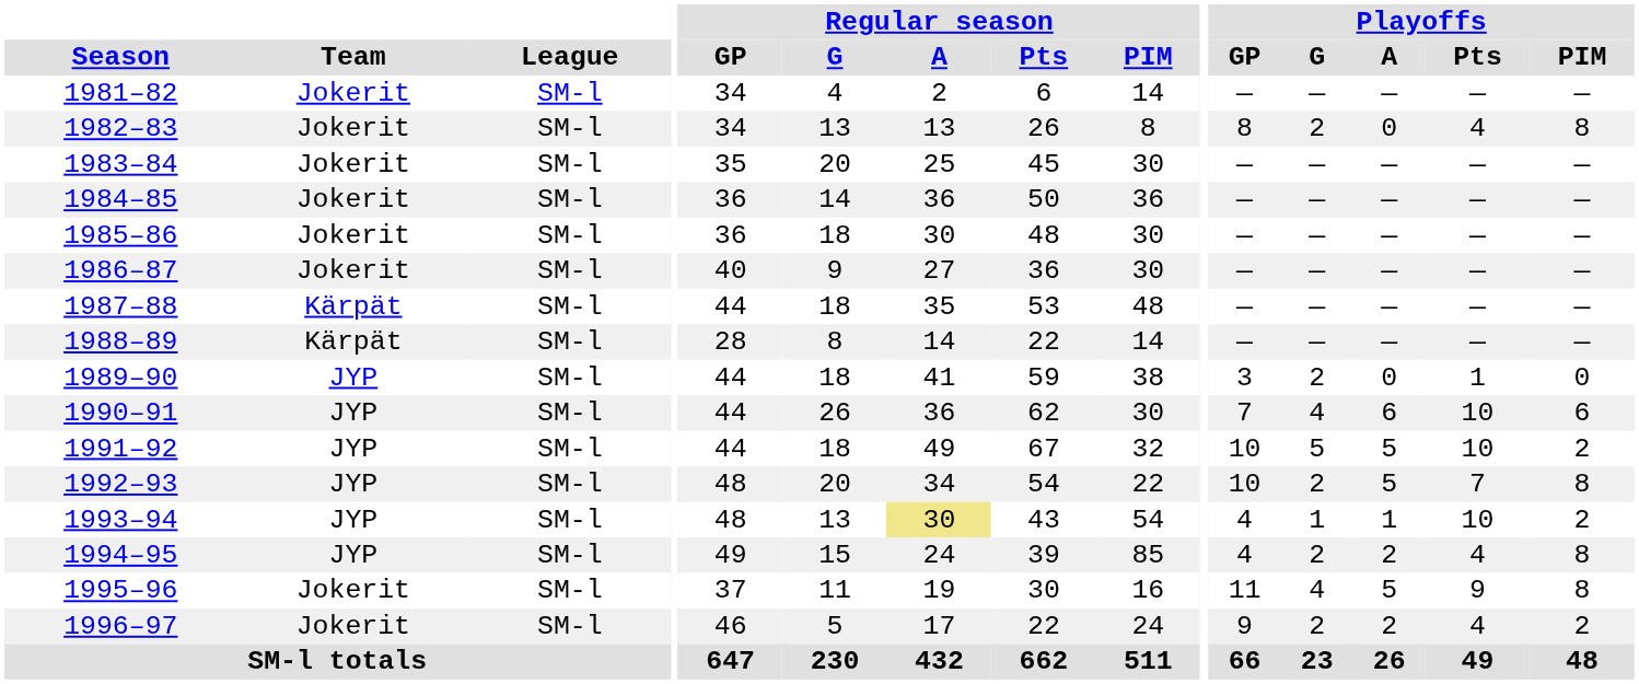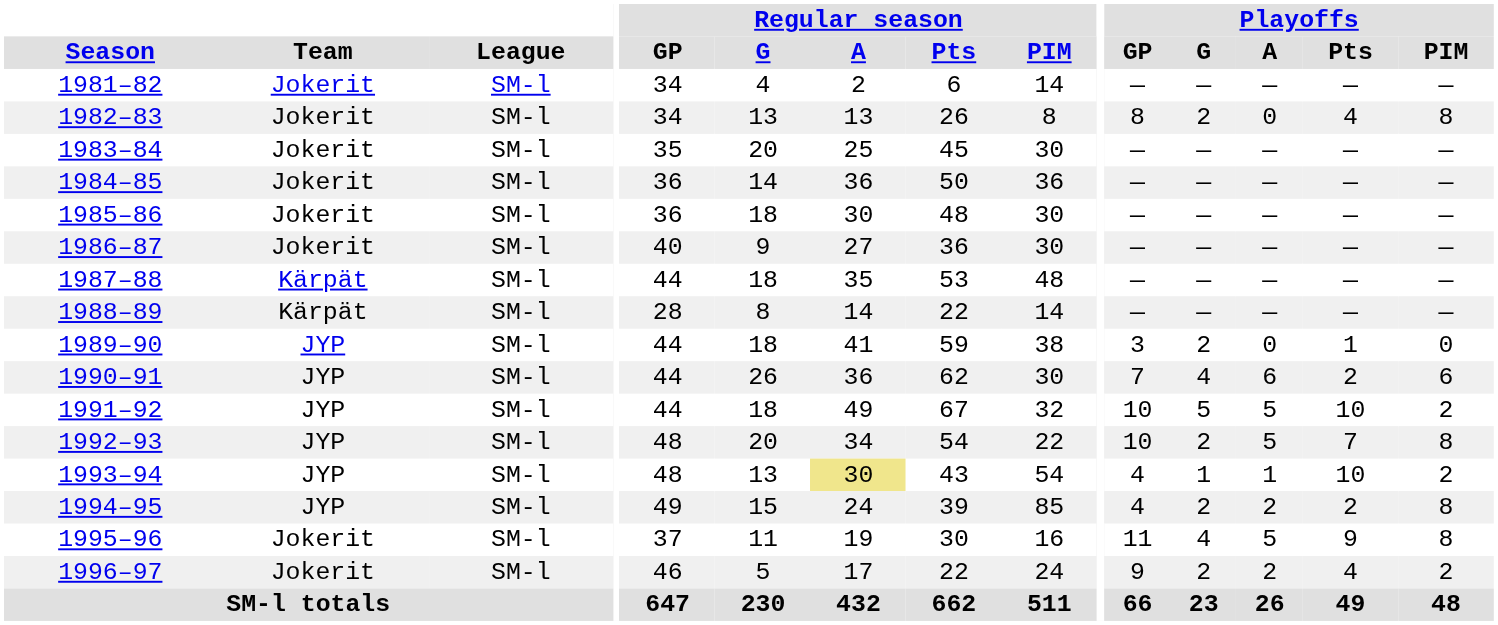 <table border="0" cellpadding="1" cellspacing="0" style="text-align:center; width:60em">
 <tr bgcolor="#e0e0e0">
 <th colspan="3" bgcolor="#ffffff"></th>
 <th rowspan="99" bgcolor="#ffffff"></th>
 <th colspan="5"><a href='#'>Regular season</a></th>
 <th rowspan="99" bgcolor="#ffffff"></th>
 <th colspan="5"><a href='#'>Playoffs</a></th>
 </tr>
 <tr bgcolor="#e0e0e0">
 <th><a href='#'>Season</a></th>
 <th>Team</th>
 <th>League</th>
 <th>GP</th>
 <th><a href='#'>G</a></th>
 <th><a href='#'>A</a></th>
 <th><a href='#'>Pts</a></th>
 <th><a href='#'>PIM</a></th>
 <th>GP</th>
 <th>G</th>
 <th>A</th>
 <th>Pts</th>
 <th>PIM</th>
 </tr>
 <tr>
 <td><a href='#'>1981–82</a></td>
 <td><a href='#'>Jokerit</a></td>
 <td><a href='#'>SM-l</a></td>
 <td>34</td>
 <td>4</td>
 <td>2</td>
 <td>6</td>
 <td>14</td>
 <td>—</td>
 <td>—</td>
 <td>—</td>
 <td>—</td>
 <td>—</td>
 </tr>
 <tr bgcolor="#f0f0f0">
 <td><a href='#'>1982–83</a></td>
 <td>Jokerit</td>
 <td>SM-l</td>
 <td>34</td>
 <td>13</td>
 <td>13</td>
 <td>26</td>
 <td>8</td>
 <td>8</td>
 <td>2</td>
 <td>0</td>
 <td>4</td>
 <td>8</td>
 </tr>
 <tr>
 <td><a href='#'>1983–84</a></td>
 <td>Jokerit</td>
 <td>SM-l</td>
 <td>35</td>
 <td>20</td>
 <td>25</td>
 <td>45</td>
 <td>30</td>
 <td>—</td>
 <td>—</td>
 <td>—</td>
 <td>—</td>
 <td>—</td>
 </tr>
 <tr bgcolor="#f0f0f0">
 <td><a href='#'>1984–85</a></td>
 <td>Jokerit</td>
 <td>SM-l</td>
 <td>36</td>
 <td>14</td>
 <td>36</td>
 <td>50</td>
 <td>36</td>
 <td>—</td>
 <td>—</td>
 <td>—</td>
 <td>—</td>
 <td>—</td>
 </tr>
 <tr>
 <td><a href='#'>1985–86</a></td>
 <td>Jokerit</td>
 <td>SM-l</td>
 <td>36</td>
 <td>18</td>
 <td>30</td>
 <td>48</td>
 <td>30</td>
 <td>—</td>
 <td>—</td>
 <td>—</td>
 <td>—</td>
 <td>—</td>
 </tr>
 <tr bgcolor="#f0f0f0">
 <td><a href='#'>1986–87</a></td>
 <td>Jokerit</td>
 <td>SM-l</td>
 <td>40</td>
 <td>9</td>
 <td>27</td>
 <td>36</td>
 <td>30</td>
 <td>—</td>
 <td>—</td>
 <td>—</td>
 <td>—</td>
 <td>—</td>
 </tr>
 <tr>
 <td><a href='#'>1987–88</a></td>
 <td><a href='#'>Kärpät</a></td>
 <td>SM-l</td>
 <td>44</td>
 <td>18</td>
 <td>35</td>
 <td>53</td>
 <td>48</td>
 <td>—</td>
 <td>—</td>
 <td>—</td>
 <td>—</td>
 <td>—</td>
 </tr>
 <tr bgcolor="#f0f0f0">
 <td><a href='#'>1988–89</a></td>
 <td>Kärpät</td>
 <td>SM-l</td>
 <td>28</td>
 <td>8</td>
 <td>14</td>
 <td>22</td>
 <td>14</td>
 <td>—</td>
 <td>—</td>
 <td>—</td>
 <td>—</td>
 <td>—</td>
 </tr>
 <tr>
 <td><a href='#'>1989–90</a></td>
 <td><a href='#'>JYP</a></td>
 <td>SM-l</td>
 <td>44</td>
 <td>18</td>
 <td>41</td>
 <td>59</td>
 <td>38</td>
 <td>3</td>
 <td>2</td>
 <td>0</td>
 <td>1</td>
 <td>0</td>
 </tr>
 <tr bgcolor="#f0f0f0">
 <td><a href='#'>1990–91</a></td>
 <td>JYP</td>
 <td>SM-l</td>
 <td>44</td>
 <td>26</td>
 <td>36</td>
 <td>62</td>
 <td>30</td>
 <td>7</td>
 <td>4</td>
 <td>6</td>
-<td>10</td>
+<td>2</td>
 <td>6</td>
 </tr>
 <tr>
 <td><a href='#'>1991–92</a></td>
 <td>JYP</td>
 <td>SM-l</td>
 <td>44</td>
 <td>18</td>
 <td>49</td>
 <td>67</td>
 <td>32</td>
 <td>10</td>
 <td>5</td>
 <td>5</td>
 <td>10</td>
 <td>2</td>
 </tr>
 <tr bgcolor="#f0f0f0">
 <td><a href='#'>1992–93</a></td>
 <td>JYP</td>
 <td>SM-l</td>
 <td>48</td>
 <td>20</td>
 <td>34</td>
 <td>54</td>
 <td>22</td>
 <td>10</td>
 <td>2</td>
 <td>5</td>
 <td>7</td>
 <td>8</td>
 </tr>
 <tr>
 <td><a href='#'>1993–94</a></td>
 <td>JYP</td>
 <td>SM-l</td>
 <td>48</td>
 <td>13</td>
 <td style="background: khaki;">30</td>
 <td>43</td>
 <td>54</td>
 <td>4</td>
 <td>1</td>
 <td>1</td>
 <td>10</td>
 <td>2</td>
 </tr>
 <tr bgcolor="#f0f0f0">
 <td><a href='#'>1994–95</a></td>
 <td>JYP</td>
 <td>SM-l</td>
 <td>49</td>
 <td>15</td>
 <td>24</td>
 <td>39</td>
 <td>85</td>
 <td>4</td>
 <td>2</td>
 <td>2</td>
-<td>4</td>
+<td>2</td>
 <td>8</td>
 </tr>
 <tr>
 <td><a href='#'>1995–96</a></td>
 <td>Jokerit</td>
 <td>SM-l</td>
 <td>37</td>
 <td>11</td>
 <td>19</td>
 <td>30</td>
 <td>16</td>
 <td>11</td>
 <td>4</td>
 <td>5</td>
 <td>9</td>
 <td>8</td>
 </tr>
 <tr bgcolor="#f0f0f0">
 <td><a href='#'>1996–97</a></td>
 <td>Jokerit</td>
 <td>SM-l</td>
 <td>46</td>
 <td>5</td>
 <td>17</td>
 <td>22</td>
 <td>24</td>
 <td>9</td>
 <td>2</td>
 <td>2</td>
 <td>4</td>
 <td>2</td>
 </tr>
 <tr bgcolor="#e0e0e0">
 <th colspan="3">SM-l totals</th>
 <th>647</th>
 <th>230</th>
 <th>432</th>
 <th>662</th>
 <th>511</th>
 <th>66</th>
 <th>23</th>
 <th>26</th>
 <th>49</th>
 <th>48</th>
 </tr>
 </table>
